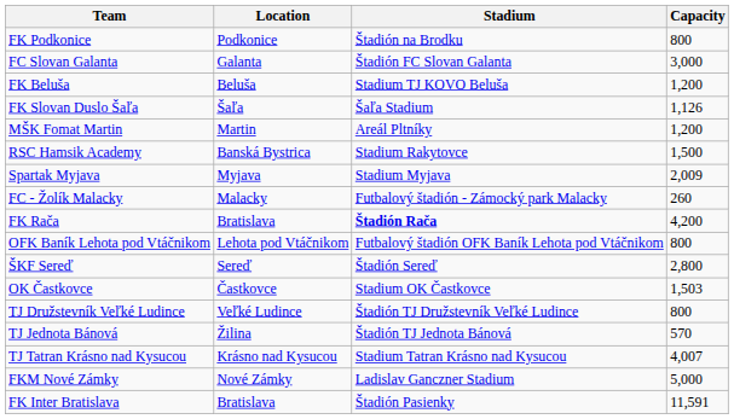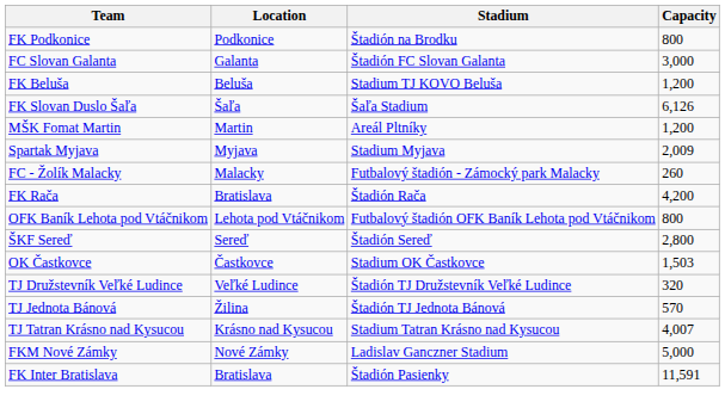 <table class="wikitable sortable" style="text-align:left;">
 <tr>
 <th>Team</th>
 <th>Location</th>
 <th>Stadium</th>
 <th>Capacity</th>
 </tr>
 <tr>
 <td><a href='#'>FK Podkonice</a></td>
 <td><a href='#'>Podkonice</a></td>
 <td><a href='#'>Štadión na Brodku</a></td>
 <td>800</td>
 </tr>
 <tr>
 <td><a href='#'>FC Slovan Galanta</a></td>
 <td><a href='#'>Galanta</a></td>
 <td><a href='#'>Štadión FC Slovan Galanta</a></td>
 <td>3,000</td>
 </tr>
 <tr>
 <td><a href='#'>FK Beluša</a></td>
 <td><a href='#'>Beluša</a></td>
 <td><a href='#'>Stadium TJ KOVO Beluša</a></td>
 <td>1,200</td>
 </tr>
 <tr>
 <td><a href='#'>FK Slovan Duslo Šaľa</a></td>
 <td><a href='#'>Šaľa</a></td>
 <td><a href='#'>Šaľa Stadium</a></td>
-<td>1,126</td>
+<td>6,126</td>
 </tr>
 <tr>
 <td><a href='#'>MŠK Fomat Martin</a></td>
 <td><a href='#'>Martin</a></td>
 <td><a href='#'>Areál Pltníky</a></td>
 <td>1,200</td>
-</tr>
-<tr>
-<td><a href='#'>RSC Hamsik Academy</a></td>
-<td><a href='#'>Banská Bystrica</a></td>
-<td><a href='#'>Stadium Rakytovce</a></td>
-<td>1,500</td>
 </tr>
 <tr>
 <td><a href='#'>Spartak Myjava</a></td>
 <td><a href='#'>Myjava</a></td>
 <td><a href='#'>Stadium Myjava</a></td>
 <td>2,009</td>
 </tr>
 <tr>
 <td><a href='#'>FC - Žolík Malacky</a></td>
 <td><a href='#'>Malacky</a></td>
 <td><a href='#'>Futbalový štadión - Zámocký park Malacky</a></td>
 <td>260</td>
 </tr>
 <tr>
 <td><a href='#'>FK Rača</a></td>
 <td><a href='#'>Bratislava</a> </td>
-<td><strong><a href='#'>Štadión Rača</a></strong></td>
+<td><a href='#'>Štadión Rača</a></td>
 <td>4,200</td>
 </tr>
 <tr>
 <td><a href='#'>OFK Baník Lehota pod Vtáčnikom</a></td>
 <td><a href='#'>Lehota pod Vtáčnikom</a></td>
 <td><a href='#'>Futbalový štadión OFK Baník Lehota pod Vtáčnikom</a></td>
 <td>800</td>
 </tr>
 <tr>
 <td><a href='#'>ŠKF Sereď</a></td>
 <td><a href='#'>Sereď</a></td>
 <td><a href='#'>Štadión Sereď</a></td>
 <td>2,800</td>
 </tr>
 <tr>
 <td><a href='#'>OK Častkovce</a></td>
 <td><a href='#'>Častkovce</a></td>
 <td><a href='#'>Stadium OK Častkovce</a></td>
 <td>1,503</td>
 </tr>
 <tr>
 <td><a href='#'>TJ Družstevník Veľké Ludince</a></td>
 <td><a href='#'>Veľké Ludince</a></td>
 <td><a href='#'>Štadión TJ Družstevník Veľké Ludince</a></td>
-<td>800</td>
+<td>320</td>
 </tr>
 <tr>
 <td><a href='#'>TJ Jednota Bánová</a></td>
 <td><a href='#'>Žilina</a></td>
 <td><a href='#'>Štadión TJ Jednota Bánová</a></td>
 <td>570</td>
 </tr>
 <tr>
 <td><a href='#'>TJ Tatran Krásno nad Kysucou</a></td>
 <td><a href='#'>Krásno nad Kysucou</a></td>
 <td><a href='#'>Stadium Tatran Krásno nad Kysucou</a></td>
 <td>4,007</td>
 </tr>
 <tr>
 <td><a href='#'>FKM Nové Zámky</a></td>
 <td><a href='#'>Nové Zámky</a></td>
 <td><a href='#'>Ladislav Ganczner Stadium</a></td>
 <td>5,000</td>
 </tr>
 <tr>
 <td><a href='#'>FK Inter Bratislava</a></td>
 <td><a href='#'>Bratislava</a> </td>
 <td><a href='#'>Štadión Pasienky</a></td>
 <td>11,591</td>
 </tr>
 </table>
